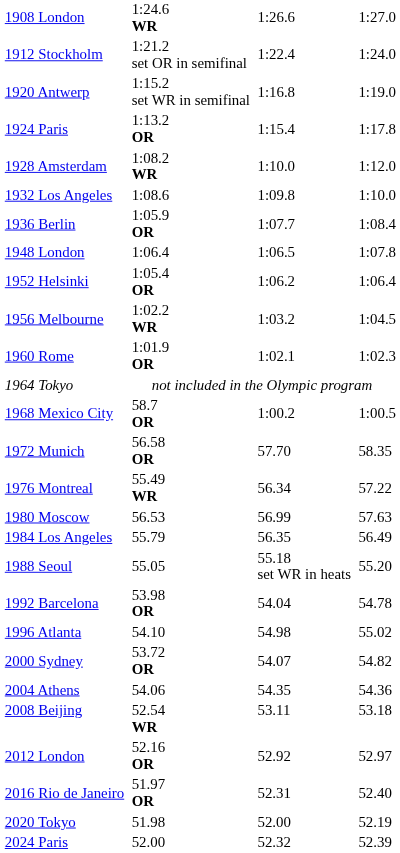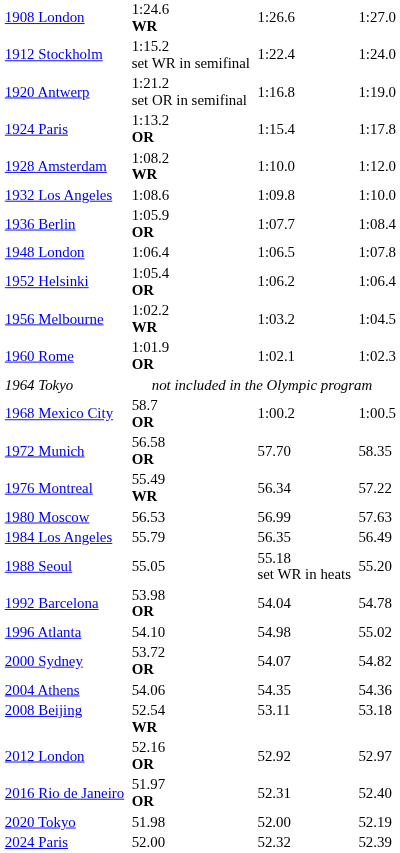 <table>
 <tr>
 <td><a href='#'>1908 London</a><br></td>
 <td></td>
 <td>1:24.6 <br> <strong>WR</strong></td>
 <td></td>
 <td>1:26.6</td>
 <td></td>
 <td>1:27.0</td>
 </tr>
 <tr>
 <td><a href='#'>1912 Stockholm</a><br></td>
 <td></td>
-<td>1:21.2 <br><span>set OR in semifinal</span></td>
+<td>1:15.2 <br><span>set WR in semifinal</span></td>
 <td></td>
 <td>1:22.4</td>
 <td></td>
 <td>1:24.0</td>
 </tr>
 <tr>
 <td><a href='#'>1920 Antwerp</a><br></td>
 <td></td>
-<td>1:15.2 <br><span>set WR in semifinal</span></td>
+<td>1:21.2 <br><span>set OR in semifinal</span></td>
 <td></td>
 <td>1:16.8</td>
 <td></td>
 <td>1:19.0</td>
 </tr>
 <tr>
 <td><a href='#'>1924 Paris</a><br></td>
 <td></td>
 <td>1:13.2 <br> <strong>OR</strong></td>
 <td></td>
 <td>1:15.4</td>
 <td></td>
 <td>1:17.8</td>
 </tr>
 <tr>
 <td><a href='#'>1928 Amsterdam</a><br></td>
 <td></td>
 <td>1:08.2 <br> <strong>WR</strong></td>
 <td></td>
 <td>1:10.0</td>
 <td></td>
 <td>1:12.0</td>
 </tr>
 <tr>
 <td><a href='#'>1932 Los Angeles</a><br></td>
 <td></td>
 <td>1:08.6</td>
 <td></td>
 <td>1:09.8</td>
 <td></td>
 <td>1:10.0</td>
 </tr>
 <tr>
 <td><a href='#'>1936 Berlin</a><br></td>
 <td></td>
 <td>1:05.9 <br> <strong>OR</strong></td>
 <td></td>
 <td>1:07.7</td>
 <td></td>
 <td>1:08.4</td>
 </tr>
 <tr>
 <td><a href='#'>1948 London</a><br></td>
 <td></td>
 <td>1:06.4</td>
 <td></td>
 <td>1:06.5</td>
 <td></td>
 <td>1:07.8</td>
 </tr>
 <tr>
 <td><a href='#'>1952 Helsinki</a><br></td>
 <td></td>
 <td>1:05.4 <br> <strong>OR</strong></td>
 <td></td>
 <td>1:06.2</td>
 <td></td>
 <td>1:06.4</td>
 </tr>
 <tr>
 <td><a href='#'>1956 Melbourne</a><br></td>
 <td></td>
 <td>1:02.2 <br> <strong>WR</strong></td>
 <td></td>
 <td>1:03.2</td>
 <td></td>
 <td>1:04.5</td>
 </tr>
 <tr>
 <td><a href='#'>1960 Rome</a><br></td>
 <td></td>
 <td>1:01.9 <br> <strong>OR</strong></td>
 <td></td>
 <td>1:02.1</td>
 <td></td>
 <td>1:02.3</td>
 </tr>
 <tr>
 <td><em>1964 Tokyo</em></td>
 <td colspan=6 align=center><em>not included in the Olympic program</em></td>
 </tr>
 <tr>
 <td><a href='#'>1968 Mexico City</a><br></td>
 <td></td>
 <td>58.7 <br> <strong>OR</strong></td>
 <td></td>
 <td>1:00.2</td>
 <td></td>
 <td>1:00.5</td>
 </tr>
 <tr>
 <td><a href='#'>1972 Munich</a><br></td>
 <td></td>
 <td>56.58 <br> <strong>OR</strong></td>
 <td></td>
 <td>57.70</td>
 <td></td>
 <td>58.35</td>
 </tr>
 <tr>
 <td><a href='#'>1976 Montreal</a><br></td>
 <td></td>
 <td>55.49 <br> <strong>WR</strong></td>
 <td></td>
 <td>56.34</td>
 <td></td>
 <td>57.22</td>
 </tr>
 <tr>
 <td><a href='#'>1980 Moscow</a><br></td>
 <td></td>
 <td>56.53</td>
 <td></td>
 <td>56.99</td>
 <td></td>
 <td>57.63</td>
 </tr>
 <tr>
 <td><a href='#'>1984 Los Angeles</a><br></td>
 <td></td>
 <td>55.79</td>
 <td></td>
 <td>56.35</td>
 <td></td>
 <td>56.49</td>
 </tr>
 <tr>
 <td><a href='#'>1988 Seoul</a><br></td>
 <td></td>
 <td>55.05</td>
 <td></td>
 <td>55.18 <br><span>set WR in heats</span></td>
 <td></td>
 <td>55.20</td>
 </tr>
 <tr>
 <td><a href='#'>1992 Barcelona</a><br></td>
 <td></td>
 <td>53.98 <br> <strong>OR</strong></td>
 <td></td>
 <td>54.04</td>
 <td></td>
 <td>54.78</td>
 </tr>
 <tr>
 <td><a href='#'>1996 Atlanta</a><br></td>
 <td></td>
 <td>54.10</td>
 <td></td>
 <td>54.98</td>
 <td></td>
 <td>55.02</td>
 </tr>
 <tr>
 <td><a href='#'>2000 Sydney</a><br></td>
 <td></td>
 <td>53.72 <br> <strong>OR</strong></td>
 <td></td>
 <td>54.07</td>
 <td></td>
 <td>54.82</td>
 </tr>
 <tr>
 <td><a href='#'>2004 Athens</a><br></td>
 <td></td>
 <td>54.06</td>
 <td></td>
 <td>54.35</td>
 <td></td>
 <td>54.36</td>
 </tr>
 <tr valign="top">
 <td><a href='#'>2008 Beijing</a><br></td>
 <td></td>
 <td>52.54 <br> <strong>WR</strong></td>
 <td></td>
 <td>53.11</td>
 <td><br></td>
 <td>53.18</td>
 </tr>
 <tr>
 <td><a href='#'>2012 London</a><br></td>
 <td></td>
 <td>52.16 <br> <strong>OR</strong></td>
 <td></td>
 <td>52.92</td>
 <td></td>
 <td>52.97</td>
 </tr>
 <tr>
 <td><a href='#'>2016 Rio de Janeiro</a><br></td>
 <td></td>
 <td>51.97 <br> <strong>OR</strong></td>
 <td></td>
 <td>52.31</td>
 <td></td>
 <td>52.40</td>
 </tr>
 <tr>
 <td><a href='#'>2020 Tokyo</a><br></td>
 <td></td>
 <td>51.98</td>
 <td></td>
 <td>52.00</td>
 <td></td>
 <td>52.19</td>
 </tr>
 <tr>
 <td><a href='#'>2024 Paris</a><br></td>
 <td></td>
 <td>52.00</td>
 <td></td>
 <td>52.32</td>
 <td></td>
 <td>52.39</td>
 </tr>
 <tr>
 </tr>
 </table>
